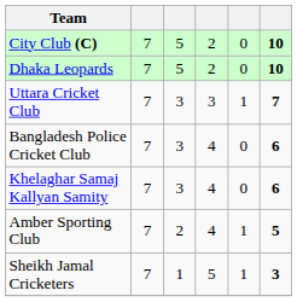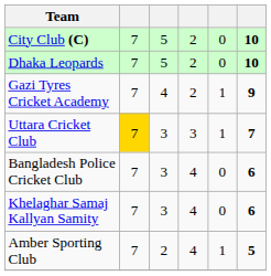 <table class="wikitable" style="text-align:center">
 <tr>
 <th style="width:120px">Team</th>
 <th style="width:25px"></th>
 <th style="width:25px"></th>
 <th style="width:25px"></th>
 <th style="width:25px"></th>
 <th style="width:25px"></th>
 </tr>
 <tr style="background:#cfc;">
 <td style="text-align:left"><a href='#'>City Club</a> <strong>(C)</strong></td>
 <td>7</td>
 <td>5</td>
 <td>2</td>
 <td>0</td>
 <td><strong>10</strong></td>
 </tr>
 <tr style="background:#cfc;">
 <td style="text-align:left"><a href='#'>Dhaka Leopards</a></td>
 <td>7</td>
 <td>5</td>
 <td>2</td>
 <td>0</td>
 <td><strong>10</strong></td>
 </tr>
 <tr>
+<td style="text-align:left"><a href='#'>Gazi Tyres Cricket Academy</a></td>
+<td>7</td>
+<td>4</td>
+<td>2</td>
+<td>1</td>
+<td><strong>9</strong></td>
+</tr>
+<tr>
 <td style="text-align:left"><a href='#'>Uttara Cricket Club</a></td>
-<td>7</td>
+<td style="background: gold;">7</td>
 <td>3</td>
 <td>3</td>
 <td>1</td>
 <td><strong>7</strong></td>
 </tr>
 <tr>
 <td style="text-align:left">Bangladesh Police Cricket Club</td>
 <td>7</td>
 <td>3</td>
 <td>4</td>
 <td>0</td>
 <td><strong>6</strong></td>
 </tr>
 <tr>
 <td style="text-align:left"><a href='#'>Khelaghar Samaj Kallyan Samity</a></td>
 <td>7</td>
 <td>3</td>
 <td>4</td>
 <td>0</td>
 <td><strong>6</strong></td>
 </tr>
 <tr>
 <td style="text-align:left">Amber Sporting Club</td>
 <td>7</td>
 <td>2</td>
 <td>4</td>
 <td>1</td>
 <td><strong>5</strong></td>
 </tr>
 <tr>
-<td style="text-align:left">Sheikh Jamal Cricketers</td>
-<td>7</td>
-<td>1</td>
-<td>5</td>
-<td>1</td>
-<td><strong>3</strong></td>
-</tr>
-<tr>
 </tr>
 </table>
